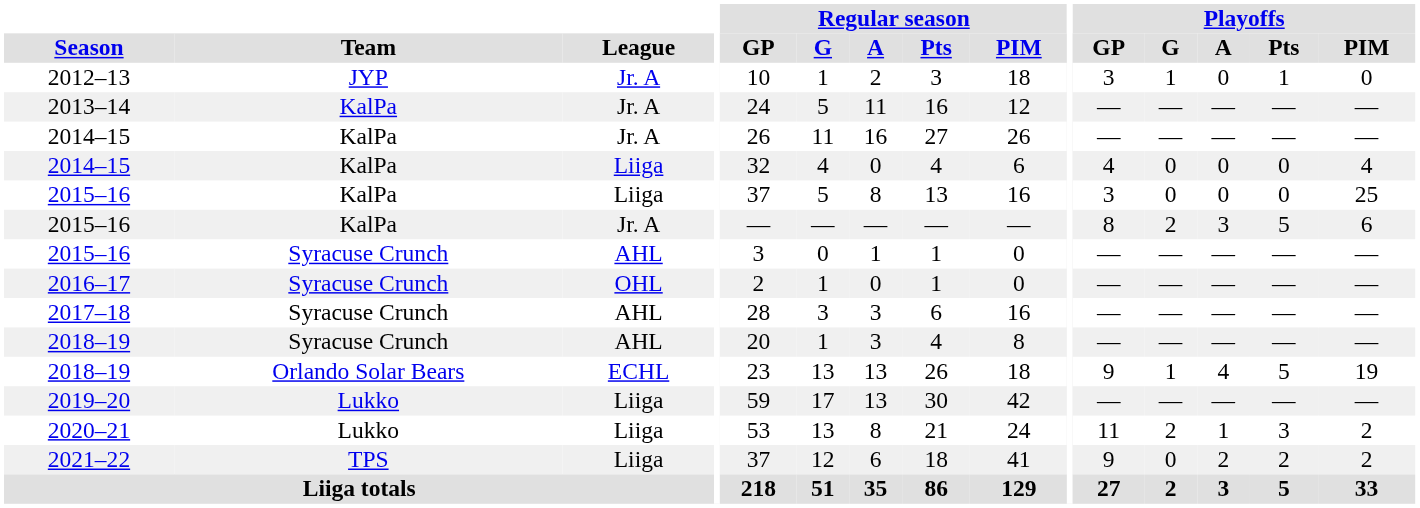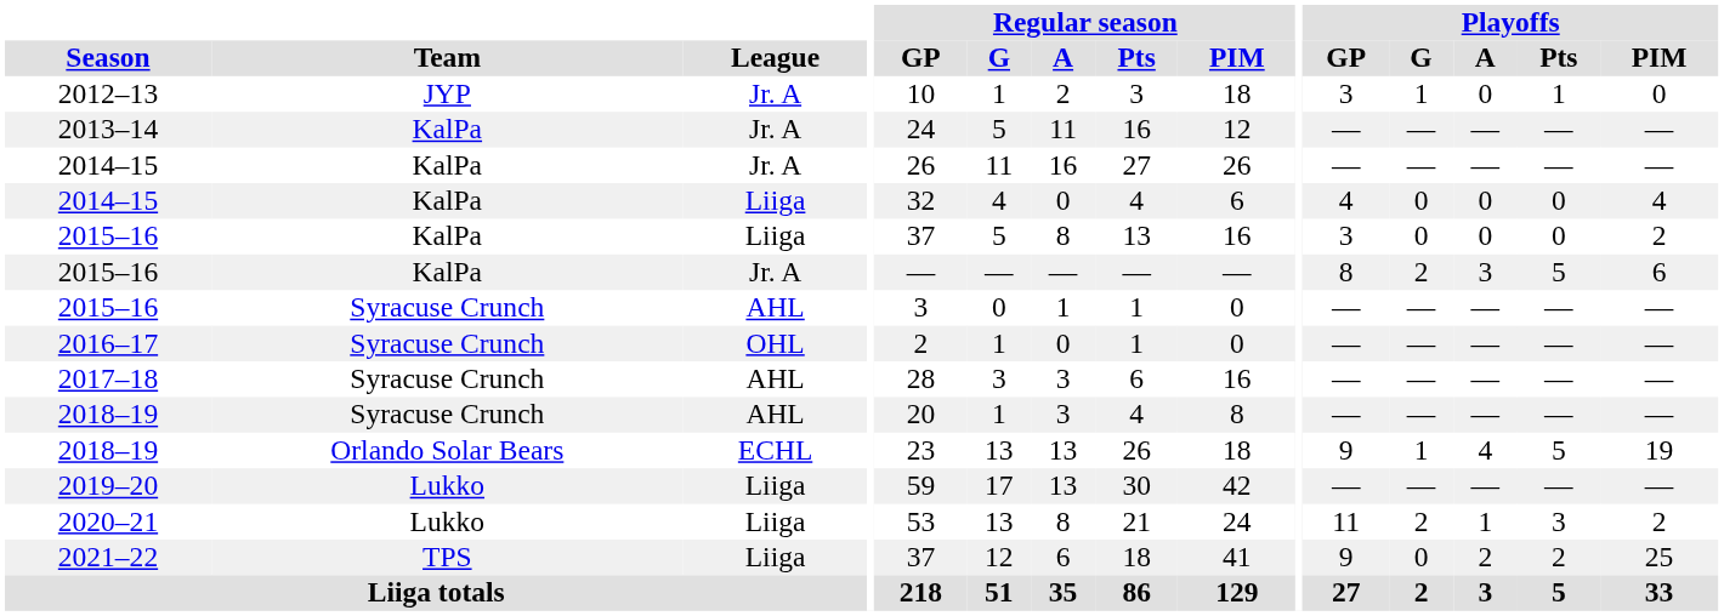 <table border="0" cellpadding="1" cellspacing="0" style="text-align:center; width:60em">
 <tr bgcolor="#e0e0e0">
 <th colspan="3" bgcolor="#ffffff"></th>
 <th rowspan="99" bgcolor="#ffffff"></th>
 <th colspan="5"><a href='#'>Regular season</a></th>
 <th rowspan="99" bgcolor="#ffffff"></th>
 <th colspan="5"><a href='#'>Playoffs</a></th>
 </tr>
 <tr bgcolor="#e0e0e0">
 <th><a href='#'>Season</a></th>
 <th>Team</th>
 <th>League</th>
 <th>GP</th>
 <th><a href='#'>G</a></th>
 <th><a href='#'>A</a></th>
 <th><a href='#'>Pts</a></th>
 <th><a href='#'>PIM</a></th>
 <th>GP</th>
 <th>G</th>
 <th>A</th>
 <th>Pts</th>
 <th>PIM</th>
 </tr>
 <tr>
 <td>2012–13</td>
 <td><a href='#'>JYP</a></td>
 <td><a href='#'>Jr. A</a></td>
 <td>10</td>
 <td>1</td>
 <td>2</td>
 <td>3</td>
 <td>18</td>
 <td>3</td>
 <td>1</td>
 <td>0</td>
 <td>1</td>
 <td>0</td>
 </tr>
 <tr bgcolor="#f0f0f0">
 <td>2013–14</td>
 <td><a href='#'>KalPa</a></td>
 <td>Jr. A</td>
 <td>24</td>
 <td>5</td>
 <td>11</td>
 <td>16</td>
 <td>12</td>
 <td>—</td>
 <td>—</td>
 <td>—</td>
 <td>—</td>
 <td>—</td>
 </tr>
 <tr>
 <td>2014–15</td>
 <td>KalPa</td>
 <td>Jr. A</td>
 <td>26</td>
 <td>11</td>
 <td>16</td>
 <td>27</td>
 <td>26</td>
 <td>—</td>
 <td>—</td>
 <td>—</td>
 <td>—</td>
 <td>—</td>
 </tr>
 <tr bgcolor="#f0f0f0">
 <td><a href='#'>2014–15</a></td>
 <td>KalPa</td>
 <td><a href='#'>Liiga</a></td>
 <td>32</td>
 <td>4</td>
 <td>0</td>
 <td>4</td>
 <td>6</td>
 <td>4</td>
 <td>0</td>
 <td>0</td>
 <td>0</td>
 <td>4</td>
 </tr>
 <tr>
 <td><a href='#'>2015–16</a></td>
 <td>KalPa</td>
 <td>Liiga</td>
 <td>37</td>
 <td>5</td>
 <td>8</td>
 <td>13</td>
 <td>16</td>
 <td>3</td>
 <td>0</td>
 <td>0</td>
 <td>0</td>
-<td>25</td>
+<td>2</td>
 </tr>
 <tr bgcolor="#f0f0f0">
 <td>2015–16</td>
 <td>KalPa</td>
 <td>Jr. A</td>
 <td>—</td>
 <td>—</td>
 <td>—</td>
 <td>—</td>
 <td>—</td>
 <td>8</td>
 <td>2</td>
 <td>3</td>
 <td>5</td>
 <td>6</td>
 </tr>
 <tr>
 <td><a href='#'>2015–16</a></td>
 <td><a href='#'>Syracuse Crunch</a></td>
 <td><a href='#'>AHL</a></td>
 <td>3</td>
 <td>0</td>
 <td>1</td>
 <td>1</td>
 <td>0</td>
 <td>—</td>
 <td>—</td>
 <td>—</td>
 <td>—</td>
 <td>—</td>
 </tr>
 <tr bgcolor="#f0f0f0">
 <td><a href='#'>2016–17</a></td>
 <td><a href='#'>Syracuse Crunch</a></td>
 <td><a href='#'>OHL</a></td>
 <td>2</td>
 <td>1</td>
 <td>0</td>
 <td>1</td>
 <td>0</td>
 <td>—</td>
 <td>—</td>
 <td>—</td>
 <td>—</td>
 <td>—</td>
 </tr>
 <tr>
 <td><a href='#'>2017–18</a></td>
 <td>Syracuse Crunch</td>
 <td>AHL</td>
 <td>28</td>
 <td>3</td>
 <td>3</td>
 <td>6</td>
 <td>16</td>
 <td>—</td>
 <td>—</td>
 <td>—</td>
 <td>—</td>
 <td>—</td>
 </tr>
 <tr bgcolor="#f0f0f0">
 <td><a href='#'>2018–19</a></td>
 <td>Syracuse Crunch</td>
 <td>AHL</td>
 <td>20</td>
 <td>1</td>
 <td>3</td>
 <td>4</td>
 <td>8</td>
 <td>—</td>
 <td>—</td>
 <td>—</td>
 <td>—</td>
 <td>—</td>
 </tr>
 <tr>
 <td><a href='#'>2018–19</a></td>
 <td><a href='#'>Orlando Solar Bears</a></td>
 <td><a href='#'>ECHL</a></td>
 <td>23</td>
 <td>13</td>
 <td>13</td>
 <td>26</td>
 <td>18</td>
 <td>9</td>
 <td>1</td>
 <td>4</td>
 <td>5</td>
 <td>19</td>
 </tr>
 <tr bgcolor="#f0f0f0">
 <td><a href='#'>2019–20</a></td>
 <td><a href='#'>Lukko</a></td>
 <td>Liiga</td>
 <td>59</td>
 <td>17</td>
 <td>13</td>
 <td>30</td>
 <td>42</td>
 <td>—</td>
 <td>—</td>
 <td>—</td>
 <td>—</td>
 <td>—</td>
 </tr>
 <tr>
 <td><a href='#'>2020–21</a></td>
 <td>Lukko</td>
 <td>Liiga</td>
 <td>53</td>
 <td>13</td>
 <td>8</td>
 <td>21</td>
 <td>24</td>
 <td>11</td>
 <td>2</td>
 <td>1</td>
 <td>3</td>
 <td>2</td>
 </tr>
 <tr bgcolor="#f0f0f0">
 <td><a href='#'>2021–22</a></td>
 <td><a href='#'>TPS</a></td>
 <td>Liiga</td>
 <td>37</td>
 <td>12</td>
 <td>6</td>
 <td>18</td>
 <td>41</td>
 <td>9</td>
 <td>0</td>
 <td>2</td>
 <td>2</td>
-<td>2</td>
+<td>25</td>
 </tr>
 <tr bgcolor="#e0e0e0">
 <th colspan="3">Liiga totals</th>
 <th>218</th>
 <th>51</th>
 <th>35</th>
 <th>86</th>
 <th>129</th>
 <th>27</th>
 <th>2</th>
 <th>3</th>
 <th>5</th>
 <th>33</th>
 </tr>
 </table>
